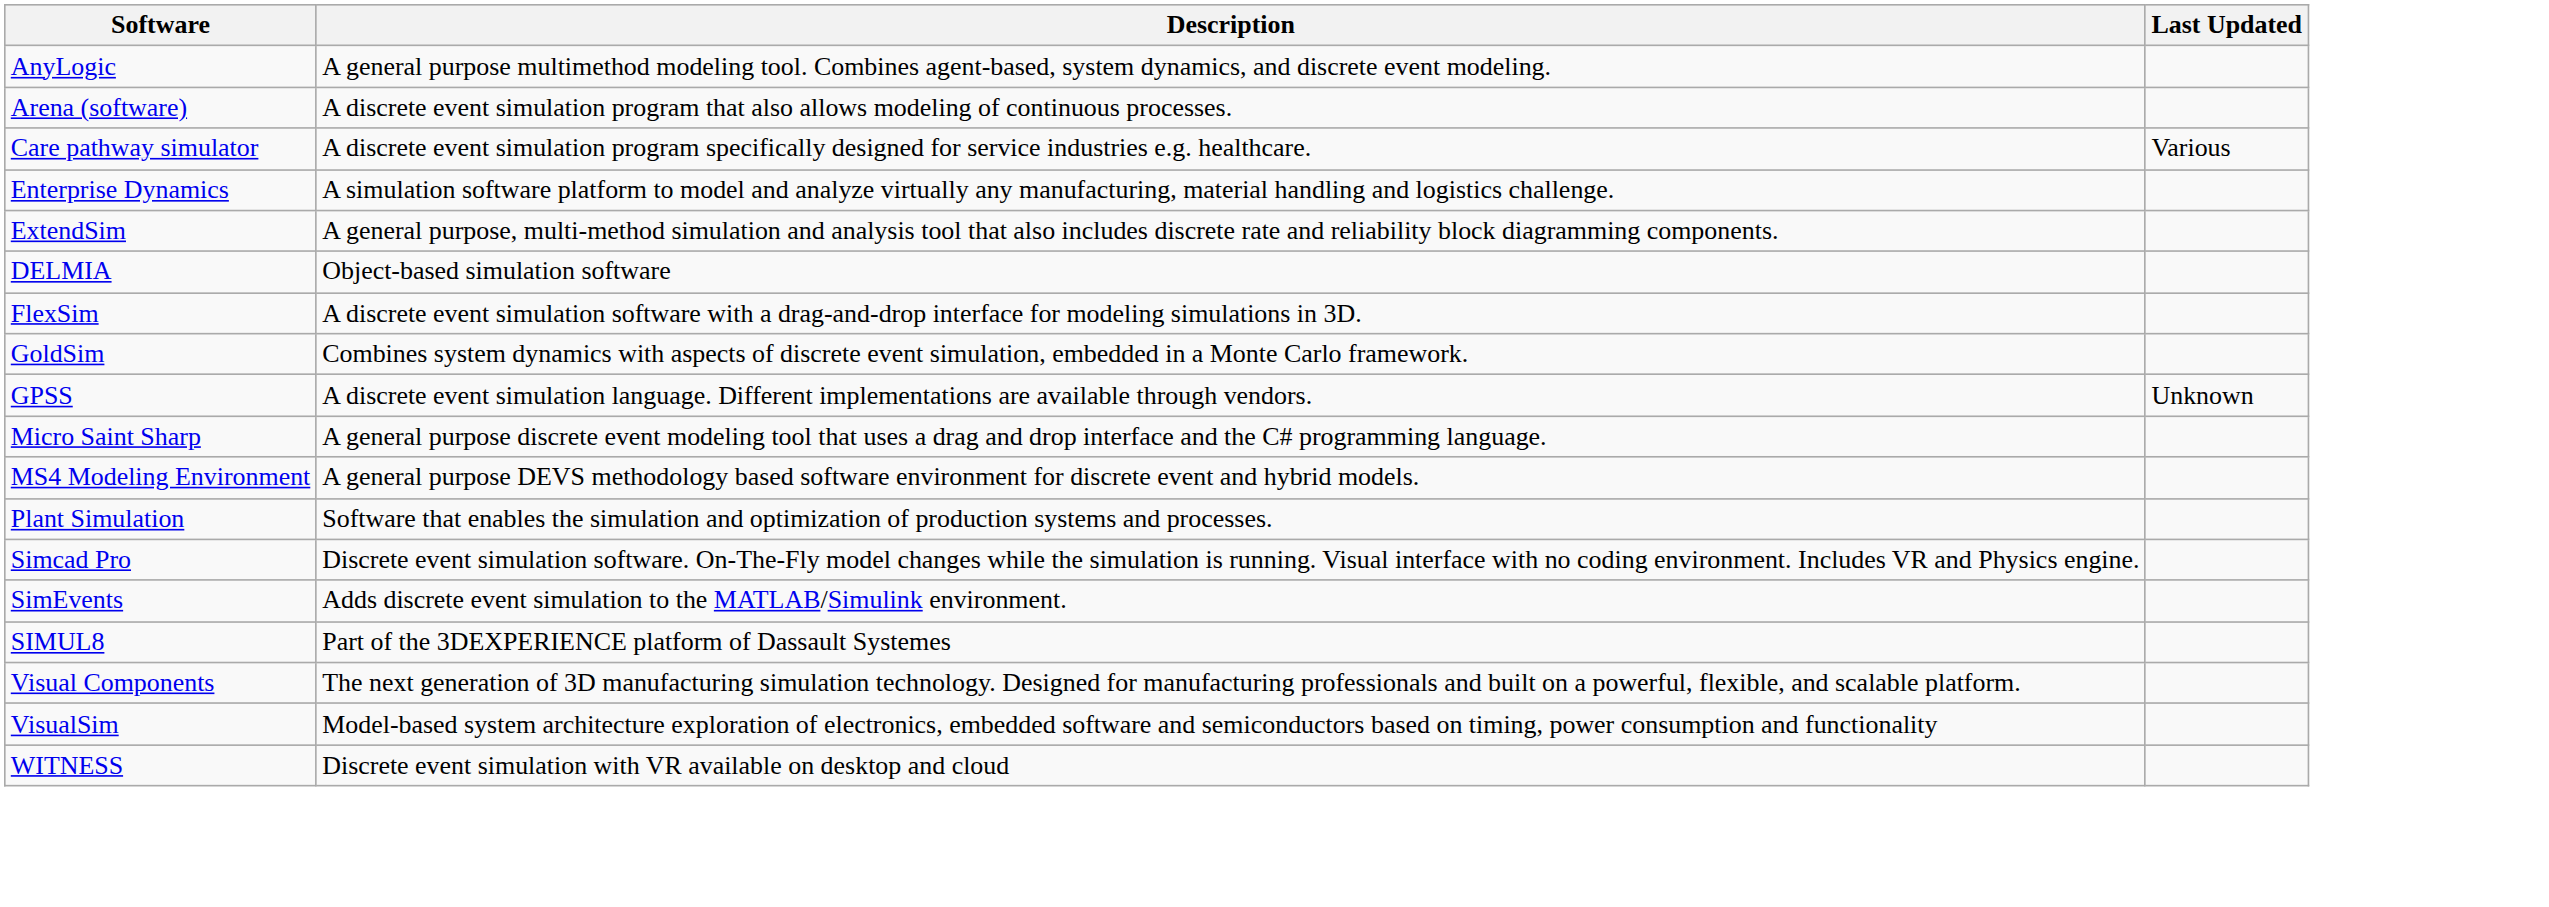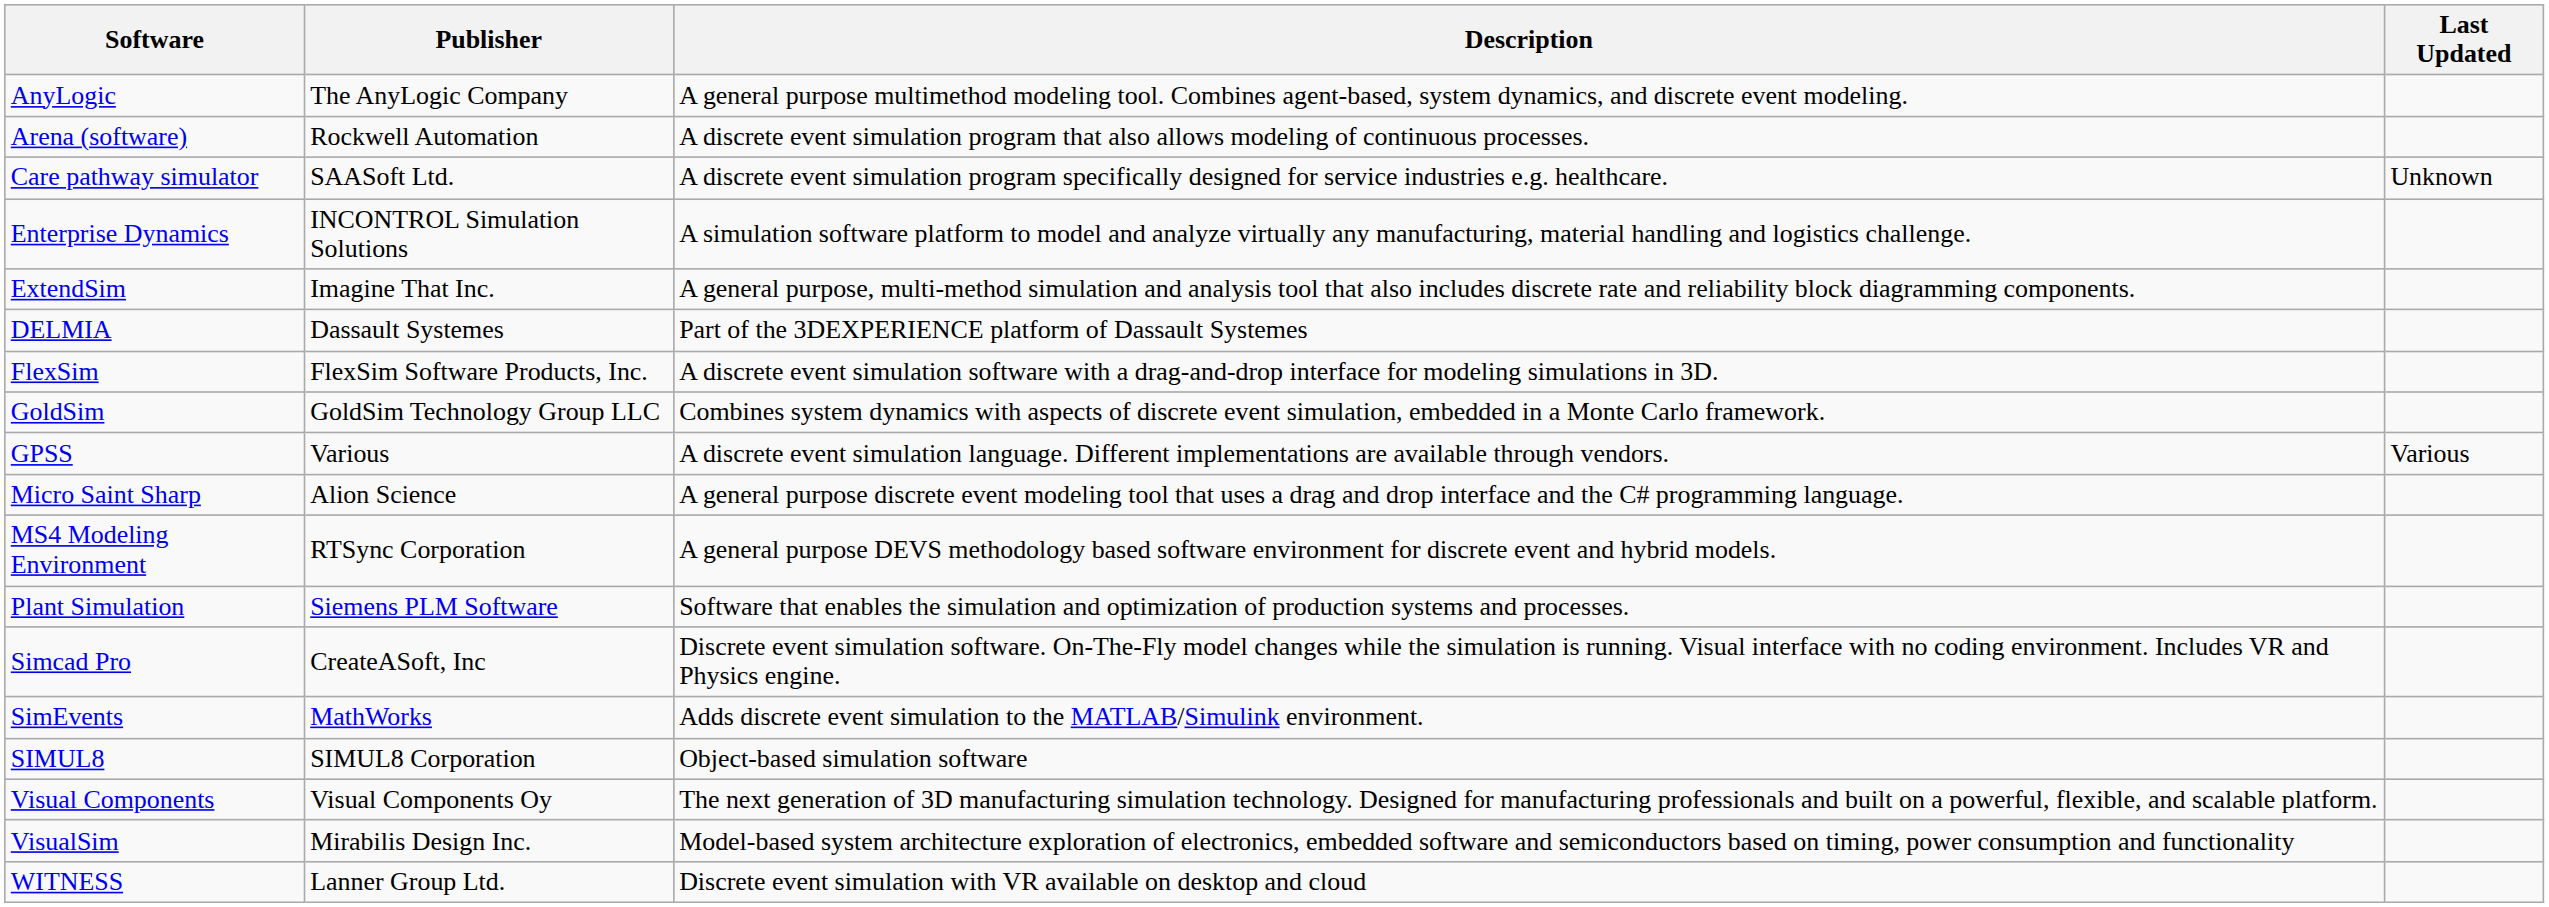 <table class="wikitable sortable">
 <tr>
 <th scope="col">Software</th>
+<th scope="col">Publisher</th>
 <th scope="col" class="unsortable">Description</th>
 <th scope="col">Last Updated</th>
 </tr>
 <tr>
 <td><a href='#'>AnyLogic</a></td>
+<td>The AnyLogic Company</td>
 <td>A general purpose multimethod modeling tool. Combines agent-based, system dynamics, and discrete event modeling.</td>
 <td></td>
 </tr>
 <tr>
 <td><a href='#'>Arena (software)</a></td>
+<td>Rockwell Automation</td>
 <td>A discrete event simulation program that also allows modeling of continuous processes.</td>
 <td></td>
 </tr>
 <tr>
 <td><a href='#'>Care pathway simulator</a></td>
+<td>SAASoft Ltd.</td>
 <td>A discrete event simulation program specifically designed for service industries e.g. healthcare.</td>
-<td>Various</td>
+<td>Unknown</td>
 </tr>
 <tr>
 <td><a href='#'>Enterprise Dynamics</a></td>
+<td>INCONTROL Simulation Solutions</td>
 <td>A simulation software platform to model and analyze virtually any manufacturing, material handling and logistics challenge.</td>
 <td></td>
 </tr>
 <tr>
 <td><a href='#'>ExtendSim</a></td>
+<td>Imagine That Inc.</td>
 <td>A general purpose, multi-method simulation and analysis tool that also includes discrete rate and reliability block diagramming components.</td>
 <td></td>
 </tr>
 <tr>
 <td><a href='#'>DELMIA</a></td>
-<td>Object-based simulation software</td>
+<td>Dassault Systemes</td>
+<td>Part of the 3DEXPERIENCE platform of Dassault Systemes</td>
 <td></td>
 </tr>
 <tr>
 <td><a href='#'>FlexSim</a></td>
+<td>FlexSim Software Products, Inc.</td>
 <td>A discrete event simulation software with a drag-and-drop interface for modeling simulations in 3D.</td>
 <td></td>
 </tr>
 <tr>
 <td><a href='#'>GoldSim</a></td>
+<td>GoldSim Technology Group LLC</td>
 <td>Combines system dynamics with aspects of discrete event simulation, embedded in a Monte Carlo framework.</td>
 <td></td>
 </tr>
 <tr>
 <td><a href='#'>GPSS</a></td>
+<td>Various</td>
 <td>A discrete event simulation language. Different implementations are available through vendors.</td>
-<td>Unknown</td>
+<td>Various</td>
 </tr>
 <tr>
 <td><a href='#'>Micro Saint Sharp</a></td>
+<td>Alion Science</td>
 <td>A general purpose discrete event modeling tool that uses a drag and drop interface and the C# programming language.</td>
 <td></td>
 </tr>
 <tr>
 <td><a href='#'>MS4 Modeling Environment</a></td>
+<td>RTSync Corporation</td>
 <td>A general purpose DEVS methodology based software environment for discrete event and hybrid models.</td>
 <td></td>
 </tr>
 <tr>
 <td><a href='#'>Plant Simulation</a></td>
+<td><a href='#'>Siemens PLM Software</a></td>
 <td>Software that enables the simulation and optimization of production systems and processes.</td>
 <td></td>
 </tr>
 <tr>
 <td><a href='#'>Simcad Pro</a></td>
+<td>CreateASoft, Inc</td>
 <td>Discrete event simulation software. On-The-Fly model changes while the simulation is running. Visual interface with no coding environment. Includes VR and Physics engine.</td>
 <td></td>
 </tr>
 <tr>
 <td><a href='#'>SimEvents</a></td>
+<td><a href='#'>MathWorks</a></td>
 <td>Adds discrete event simulation to the <a href='#'>MATLAB</a>/<a href='#'>Simulink</a> environment.</td>
 <td></td>
 </tr>
 <tr>
 <td><a href='#'>SIMUL8</a></td>
-<td>Part of the 3DEXPERIENCE platform of Dassault Systemes</td>
+<td>SIMUL8 Corporation</td>
+<td>Object-based simulation software</td>
 <td></td>
 </tr>
 <tr>
 <td><a href='#'>Visual Components</a></td>
+<td>Visual Components Oy</td>
 <td>The next generation of 3D manufacturing simulation technology. Designed for manufacturing professionals and built on a powerful, flexible, and scalable platform.</td>
 <td></td>
 </tr>
 <tr>
 <td><a href='#'>VisualSim</a></td>
+<td>Mirabilis Design Inc.</td>
 <td>Model-based system architecture exploration of electronics, embedded software and semiconductors based on timing, power consumption and functionality</td>
 <td></td>
 </tr>
 <tr>
 <td><a href='#'>WITNESS</a></td>
+<td>Lanner Group Ltd.</td>
 <td>Discrete event simulation with VR available on desktop and cloud</td>
 <td></td>
 </tr>
 </table>
